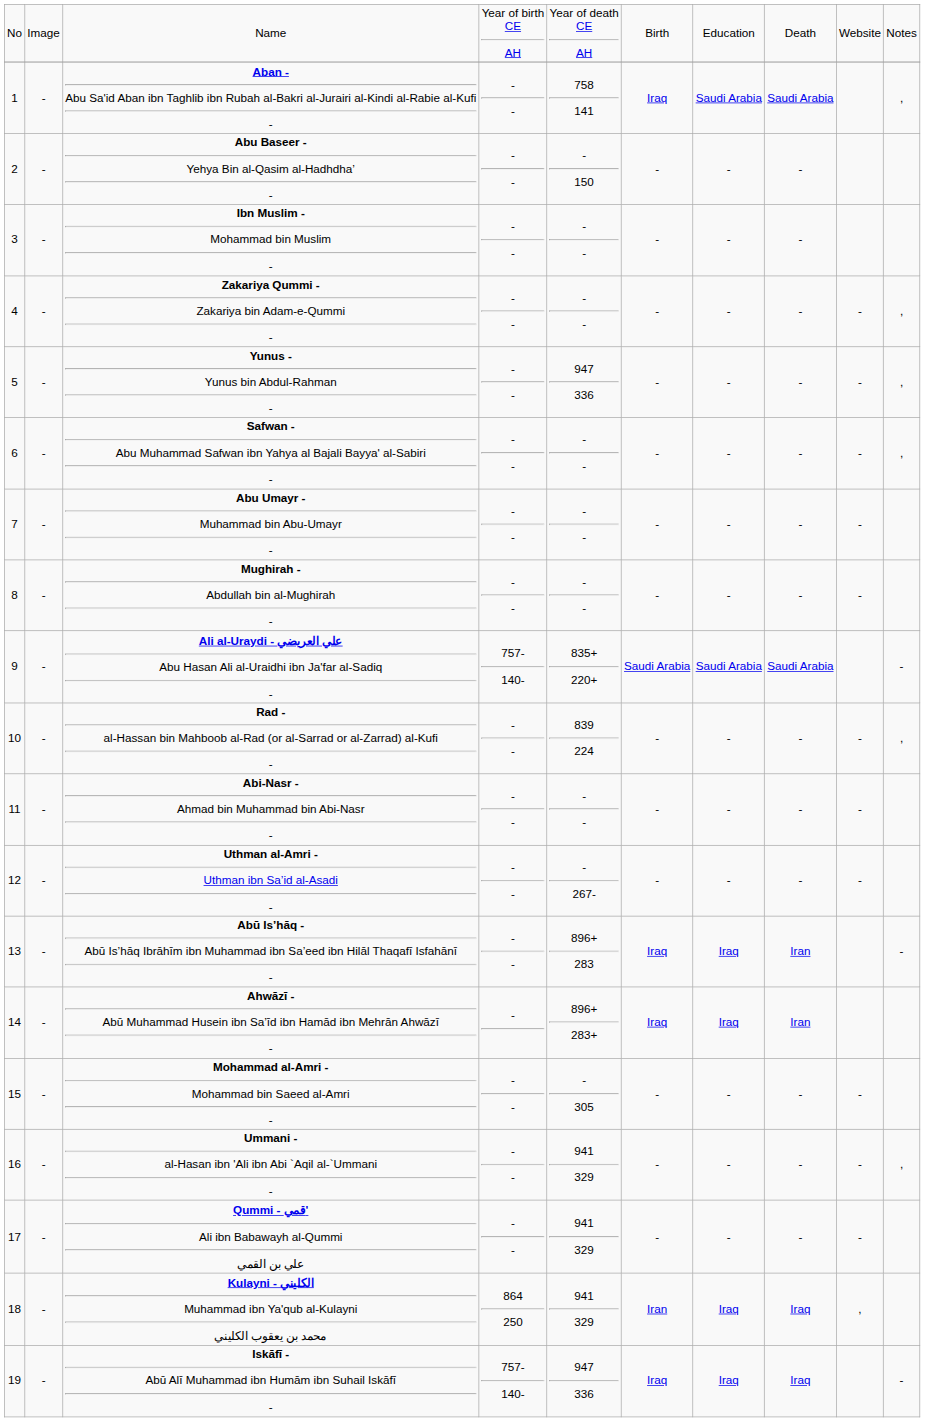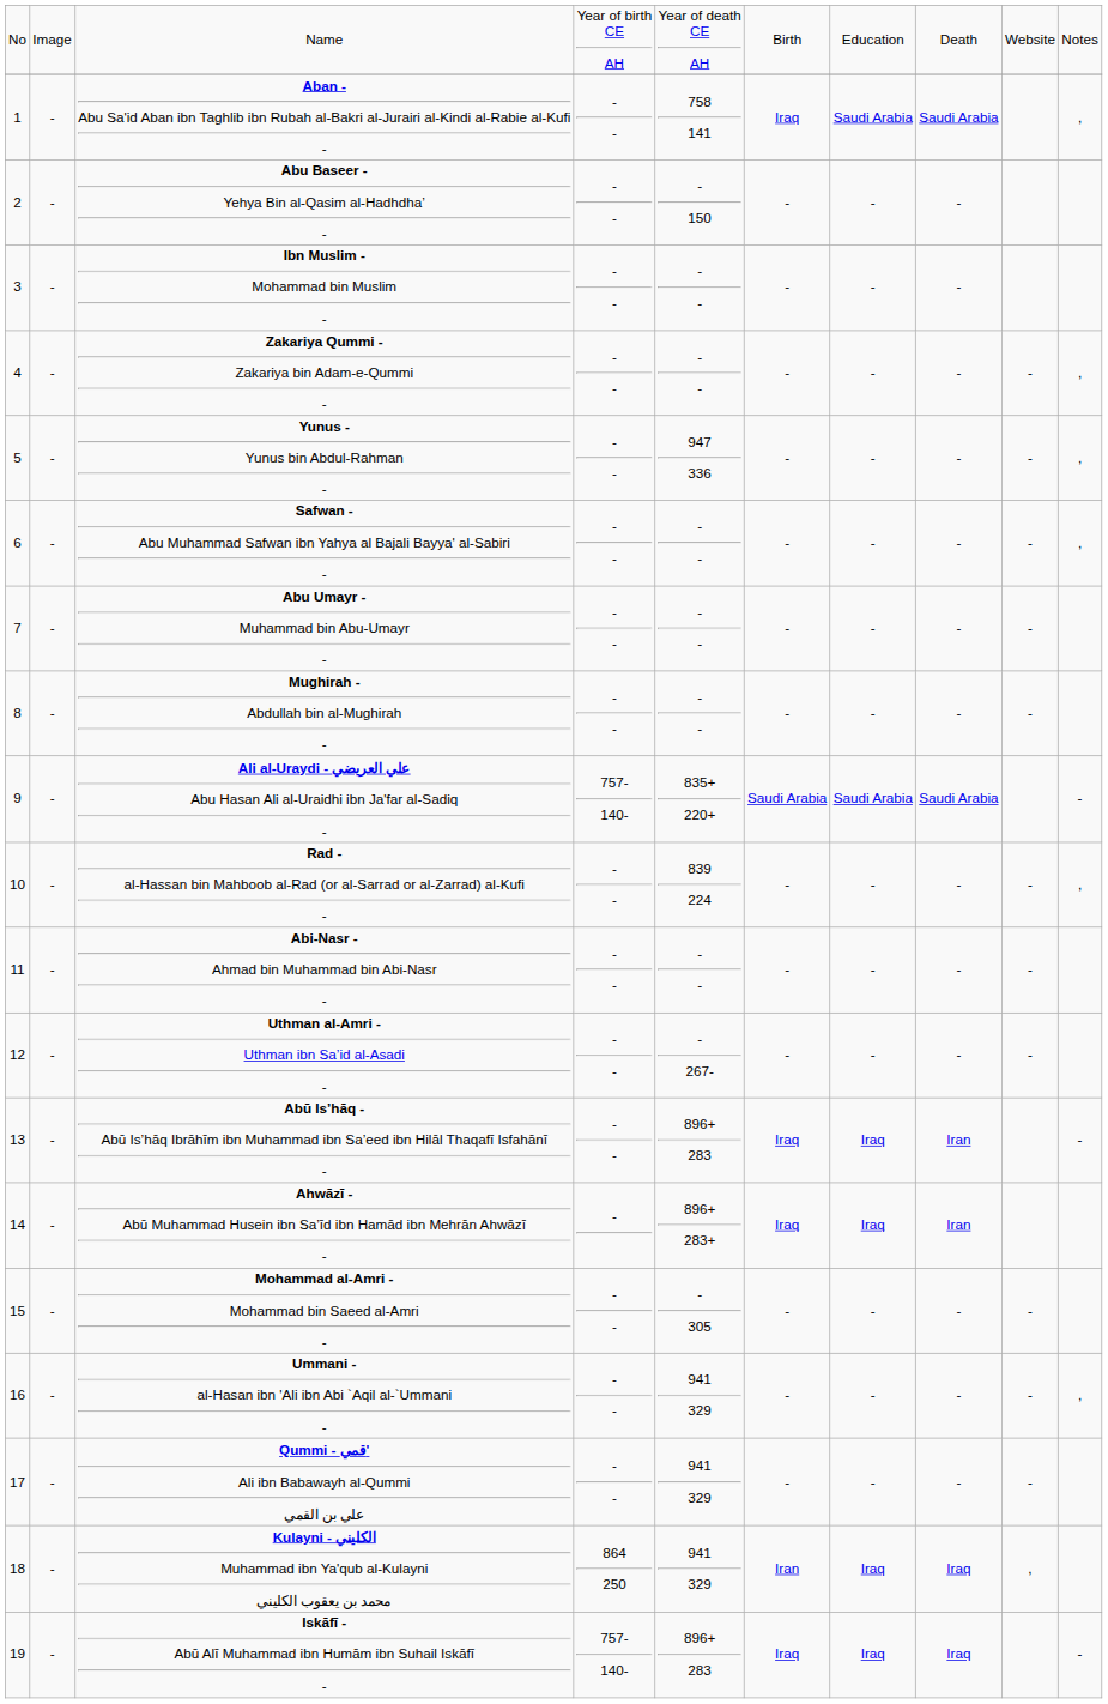 <table class="wikitable sortable" style="text-align:center">
 <tr>
 <td>No  <br></td>
 <td>Image <br></td>
 <td>Name  <br></td>
 <td>Year of birth<br><a href='#'>CE</a><hr><a href='#'>AH</a> <br></td>
 <td>Year of death<br><a href='#'>CE</a><hr><a href='#'>AH</a> <br></td>
 <td>Birth  <br></td>
 <td>Education   <br></td>
 <td>Death       <br></td>
 <td>Website     <br></td>
 <td>Notes       <br></td>
 </tr>
 <tr>
 </tr>
 <tr>
 <td>1</td>
 <td>-</td>
 <td><strong><a href='#'>Aban -</a></strong><hr>Abu Sa'id Aban ibn Taghlib ibn Rubah al-Bakri al-Jurairi al-Kindi al-Rabie al-Kufi<hr> -</td>
 <td>-  <hr> -</td>
 <td>758<hr>141</td>
 <td> <a href='#'>Iraq</a></td>
 <td> <a href='#'>Saudi Arabia</a></td>
 <td> <a href='#'>Saudi Arabia</a></td>
 <td></td>
 <td>,</td>
 </tr>
 <tr>
 <td>2</td>
 <td>-</td>
 <td><strong>Abu Baseer - </strong><hr>Yehya Bin al-Qasim al-Hadhdha’<hr> -</td>
 <td>-  <hr> -</td>
 <td>-  <hr>150</td>
 <td>-</td>
 <td>-</td>
 <td>-</td>
 <td></td>
 <td></td>
 </tr>
 <tr>
 <td>3</td>
 <td>-</td>
 <td><strong>Ibn Muslim - </strong><hr>Mohammad bin Muslim<hr> -</td>
 <td>-  <hr> -</td>
 <td>-  <hr> -</td>
 <td>-</td>
 <td>-</td>
 <td>-</td>
 <td></td>
 <td></td>
 </tr>
 <tr>
 <td>4</td>
 <td>-</td>
 <td><strong>Zakariya Qummi - </strong><hr>Zakariya bin Adam-e-Qummi<hr> -</td>
 <td>-  <hr> -</td>
 <td>-  <hr> -</td>
 <td>-</td>
 <td>-</td>
 <td>-</td>
 <td>-</td>
 <td>,</td>
 </tr>
 <tr>
 <td>5</td>
 <td>-</td>
 <td><strong>Yunus - </strong><hr>Yunus bin Abdul-Rahman<hr> -</td>
 <td>-  <hr> -</td>
 <td>947<hr>336</td>
 <td>-</td>
 <td>-</td>
 <td>-</td>
 <td>-</td>
 <td>,</td>
 </tr>
 <tr>
 <td>6</td>
 <td>-</td>
 <td><strong>Safwan - </strong><hr>Abu Muhammad Safwan ibn Yahya al Bajali Bayya' al-Sabiri<hr> -</td>
 <td>-  <hr> -</td>
 <td>-  <hr> -</td>
 <td>-</td>
 <td>-</td>
 <td>-</td>
 <td>-</td>
 <td>,</td>
 </tr>
 <tr>
 <td>7</td>
 <td>-</td>
 <td><strong>Abu Umayr - </strong><hr>Muhammad bin Abu-Umayr<hr> -</td>
 <td>-  <hr> -</td>
 <td>-  <hr> -</td>
 <td>-</td>
 <td>-</td>
 <td>-</td>
 <td>-</td>
 <td></td>
 </tr>
 <tr>
 <td>8</td>
 <td>-</td>
 <td><strong>Mughirah - </strong><hr>Abdullah bin al-Mughirah<hr> -</td>
 <td>-  <hr> -</td>
 <td>-  <hr> -</td>
 <td>-</td>
 <td>-</td>
 <td>-</td>
 <td>-</td>
 <td></td>
 </tr>
 <tr>
 <td>9</td>
 <td>-</td>
 <td><strong><a href='#'>Ali al-Uraydi - علي العريضي</a></strong><hr>Abu Hasan Ali al-Uraidhi ibn Ja'far al-Sadiq<hr> -</td>
 <td>757-<hr>140-</td>
 <td>835+<hr>220+</td>
 <td> <a href='#'>Saudi Arabia</a></td>
 <td> <a href='#'>Saudi Arabia</a></td>
 <td> <a href='#'>Saudi Arabia</a></td>
 <td></td>
 <td>-</td>
 </tr>
 <tr>
 <td>10</td>
 <td>-</td>
 <td><strong>Rad - </strong><hr>al-Hassan bin Mahboob al-Rad (or al‑Sarrad or al‑Zarrad) al‑Kufi <hr> -</td>
 <td>-  <hr> -</td>
 <td>839 <hr> 224</td>
 <td>-</td>
 <td>-</td>
 <td>-</td>
 <td>-</td>
 <td>,</td>
 </tr>
 <tr>
 <td>11</td>
 <td>-</td>
 <td><strong>Abi-Nasr - </strong><hr>Ahmad bin Muhammad bin Abi-Nasr<hr> -</td>
 <td>-  <hr> -</td>
 <td>-  <hr> -</td>
 <td>-</td>
 <td>-</td>
 <td>-</td>
 <td>-</td>
 <td></td>
 </tr>
 <tr>
 <td>12</td>
 <td>-</td>
 <td><strong>Uthman al-Amri - </strong><hr><a href='#'>Uthman ibn Sa’id al-Asadi</a><hr> -</td>
 <td>-  <hr> -</td>
 <td>-  <hr> 267-</td>
 <td>-</td>
 <td>-</td>
 <td>-</td>
 <td>-</td>
 <td></td>
 </tr>
 <tr>
 <td>13</td>
 <td>-</td>
 <td><strong>Abū Is’hāq - </strong><hr>Abū Is’hāq Ibrāhīm ibn Muhammad ibn Sa’eed ibn Hilāl Thaqafī Isfahānī<hr> -</td>
 <td>- <hr> -</td>
 <td>896+<hr>283</td>
 <td> <a href='#'>Iraq</a></td>
 <td> <a href='#'>Iraq</a></td>
 <td> <a href='#'>Iran</a></td>
 <td></td>
 <td>-</td>
 </tr>
 <tr>
 <td>14</td>
 <td>-</td>
 <td><strong>Ahwāzī - </strong><hr>Abū Muhammad Husein ibn Sa’īd ibn Hamād ibn Mehrān Ahwāzī<hr> -</td>
 <td>- <hr></td>
 <td>896+<hr>283+</td>
 <td> <a href='#'>Iraq</a></td>
 <td> <a href='#'>Iraq</a></td>
 <td> <a href='#'>Iran</a></td>
 <td></td>
 <td></td>
 </tr>
 <tr>
 <td>15</td>
 <td>-</td>
 <td><strong>Mohammad al-Amri - </strong><hr>Mohammad bin Saeed al-Amri<hr> -</td>
 <td>-  <hr> -</td>
 <td>-  <hr> 305</td>
 <td>-</td>
 <td>-</td>
 <td>-</td>
 <td>-</td>
 <td></td>
 </tr>
 <tr>
 <td>16</td>
 <td>-</td>
 <td><strong>Ummani - </strong><hr>al-Hasan ibn 'Ali ibn Abi `Aqil al-`Ummani<hr> -</td>
 <td>-  <hr> -</td>
 <td>941<hr>329</td>
 <td>-</td>
 <td>-</td>
 <td>-</td>
 <td>-</td>
 <td>,</td>
 </tr>
 <tr>
 <td>17</td>
 <td>-</td>
 <td><strong><a href='#'>Qummi - قمي'</a></strong><hr>Ali ibn Babawayh al-Qummi<hr> علي بن القمي</td>
 <td>- <hr> -</td>
 <td>941<hr>329</td>
 <td>-</td>
 <td>-</td>
 <td>-</td>
 <td>-</td>
 <td></td>
 </tr>
 <tr>
 <td>18</td>
 <td>-</td>
 <td><strong><a href='#'>Kulayni - الكليني</a></strong> <hr> Muhammad ibn Ya'qub al-Kulayni <hr> محمد بن يعقوب الكليني</td>
 <td>864<hr>250</td>
 <td>941<hr>329</td>
 <td> <a href='#'>Iran</a></td>
 <td> <a href='#'>Iraq</a></td>
 <td> <a href='#'>Iraq</a></td>
 <td>, </td>
 <td></td>
 </tr>
 <tr>
 <td>19</td>
 <td>-</td>
 <td><strong>Iskāfī - </strong><hr>Abū Alī Muhammad ibn Humām ibn Suhail Iskāfī<hr> -</td>
 <td>757-<hr>140-</td>
-<td>947<hr>336</td>
+<td>896+<hr>283</td>
 <td> <a href='#'>Iraq</a></td>
 <td> <a href='#'>Iraq</a></td>
 <td> <a href='#'>Iraq</a></td>
 <td></td>
 <td>-</td>
 </tr>
 </table>
